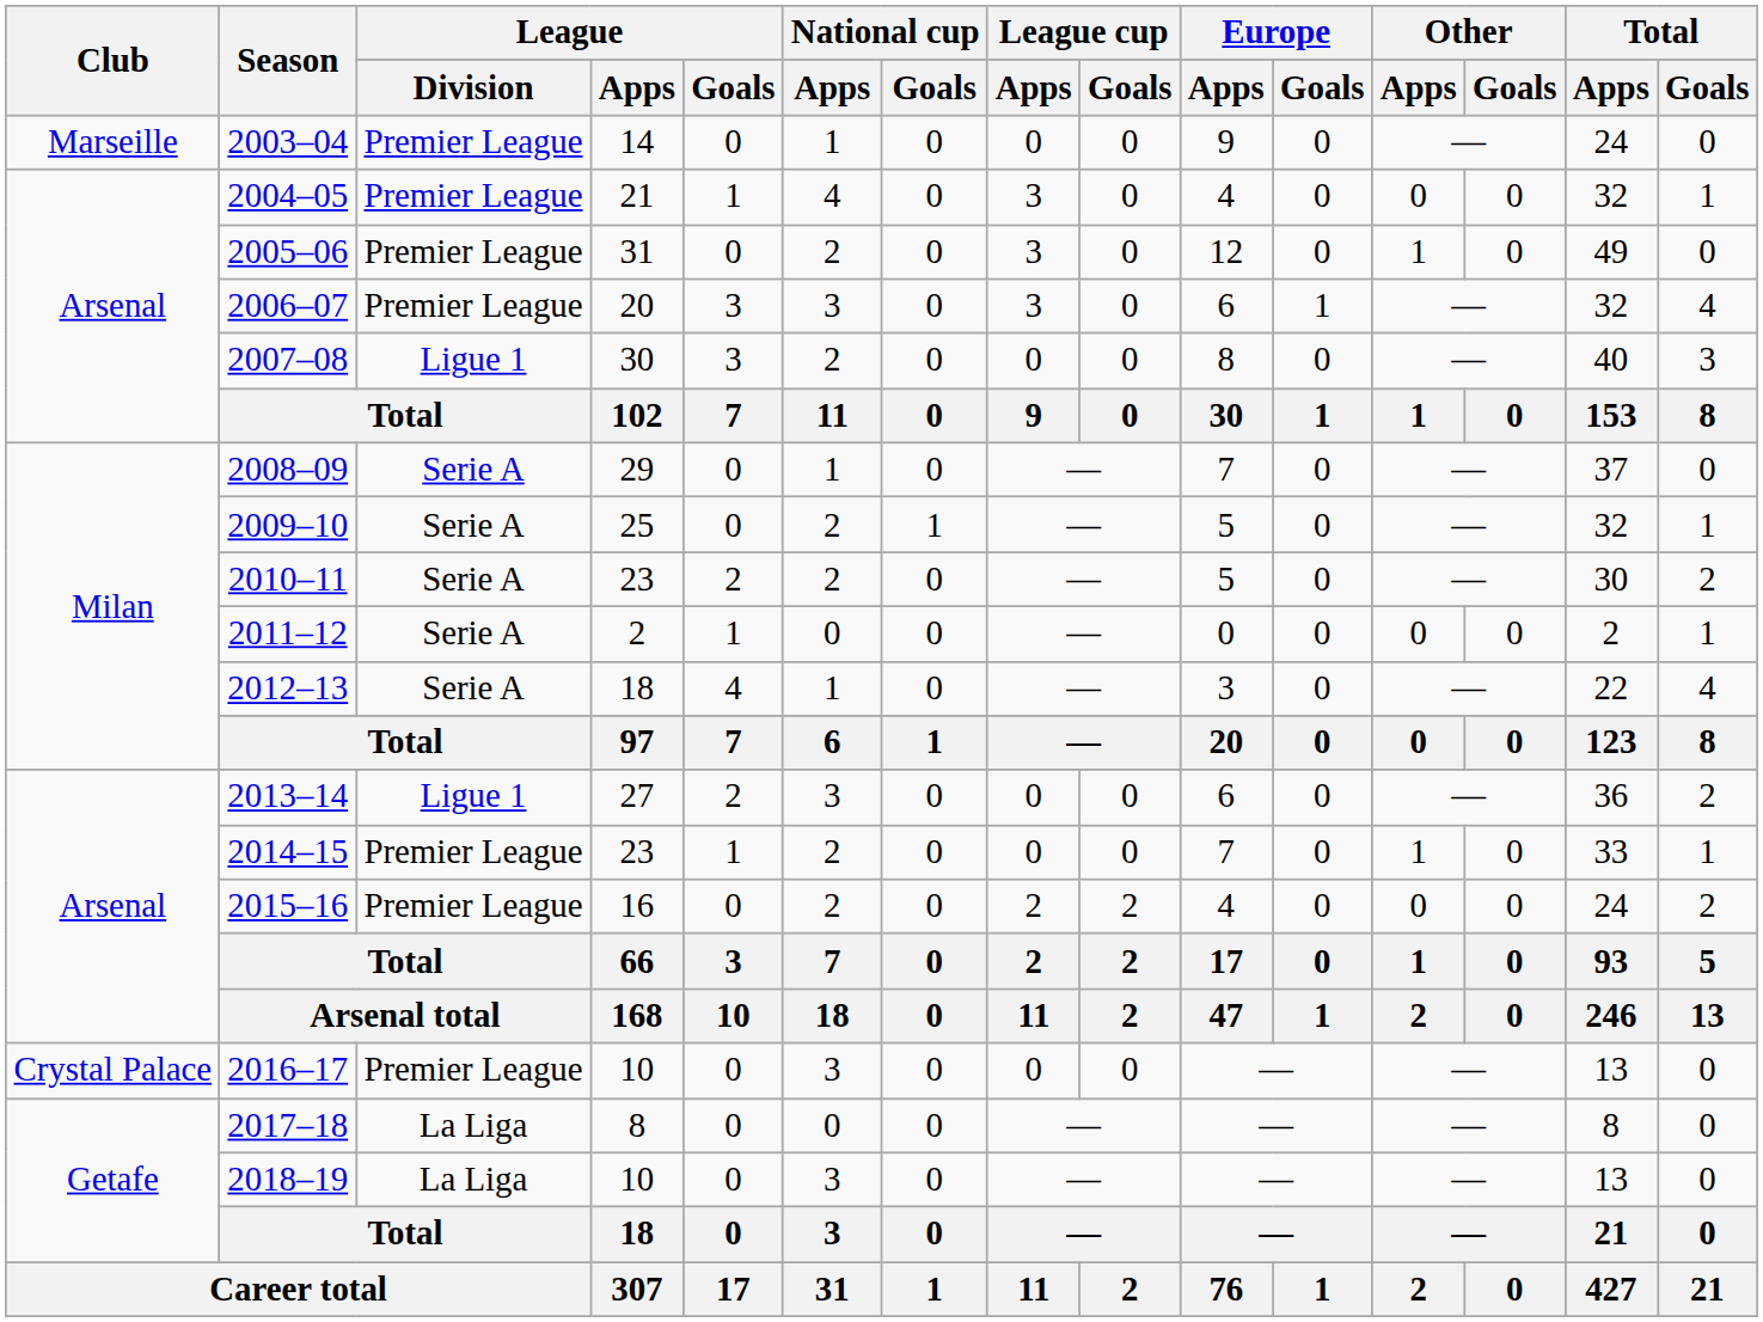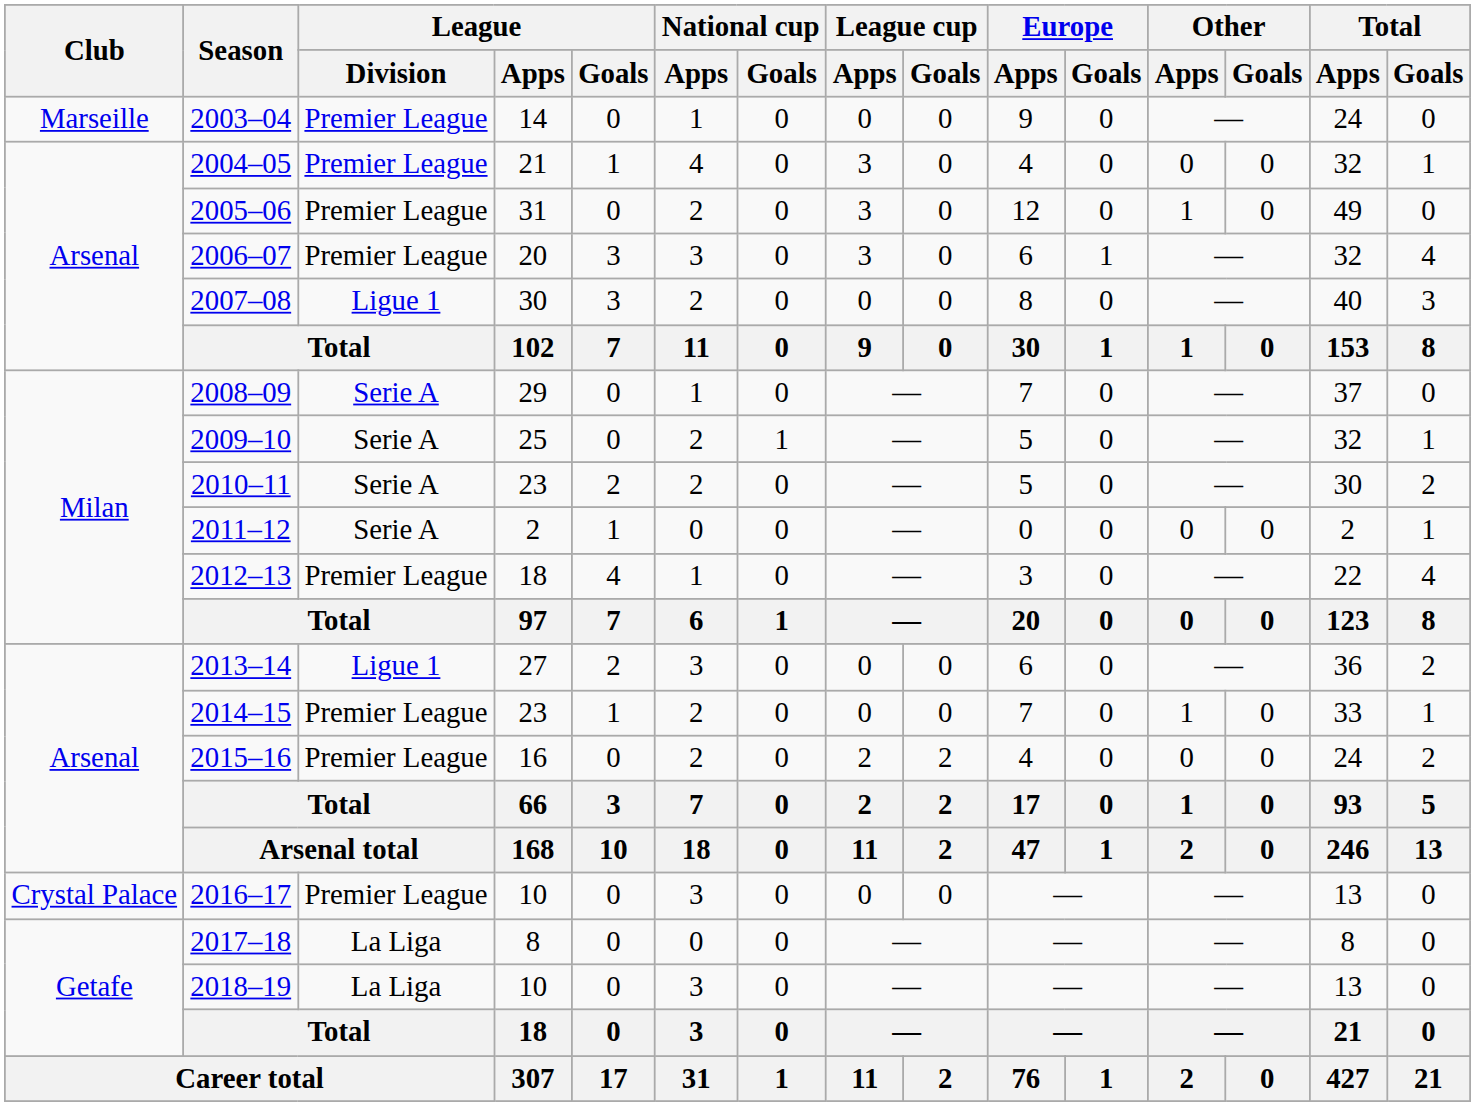 <table class="wikitable" style="text-align:center">
 <tr>
 <th rowspan=2>Club</th>
 <th rowspan=2>Season</th>
 <th colspan=3>League</th>
 <th colspan=2>National cup</th>
 <th colspan=2>League cup</th>
 <th colspan=2><a href='#'>Europe</a></th>
 <th colspan=2>Other</th>
 <th colspan=2>Total</th>
 </tr>
 <tr>
 <th>Division</th>
 <th>Apps</th>
 <th>Goals</th>
 <th>Apps</th>
 <th>Goals</th>
 <th>Apps</th>
 <th>Goals</th>
 <th>Apps</th>
 <th>Goals</th>
 <th>Apps</th>
 <th>Goals</th>
 <th>Apps</th>
 <th>Goals</th>
 </tr>
 <tr>
 <td><a href='#'>Marseille</a></td>
 <td><a href='#'>2003–04</a></td>
 <td><a href='#'>Premier League</a></td>
 <td>14</td>
 <td>0</td>
 <td>1</td>
 <td>0</td>
 <td>0</td>
 <td>0</td>
 <td>9</td>
 <td>0</td>
 <td colspan=2>—</td>
 <td>24</td>
 <td>0</td>
 </tr>
 <tr>
 <td rowspan="5"><a href='#'>Arsenal</a></td>
 <td><a href='#'>2004–05</a></td>
 <td><a href='#'>Premier League</a></td>
 <td>21</td>
 <td>1</td>
 <td>4</td>
 <td>0</td>
 <td>3</td>
 <td>0</td>
 <td>4</td>
 <td>0</td>
 <td>0</td>
 <td>0</td>
 <td>32</td>
 <td>1</td>
 </tr>
 <tr>
 <td><a href='#'>2005–06</a></td>
 <td>Premier League</td>
 <td>31</td>
 <td>0</td>
 <td>2</td>
 <td>0</td>
 <td>3</td>
 <td>0</td>
 <td>12</td>
 <td>0</td>
 <td>1</td>
 <td>0</td>
 <td>49</td>
 <td>0</td>
 </tr>
 <tr>
 <td><a href='#'>2006–07</a></td>
 <td>Premier League</td>
 <td>20</td>
 <td>3</td>
 <td>3</td>
 <td>0</td>
 <td>3</td>
 <td>0</td>
 <td>6</td>
 <td>1</td>
 <td colspan=2>—</td>
 <td>32</td>
 <td>4</td>
 </tr>
 <tr>
 <td><a href='#'>2007–08</a></td>
 <td><a href='#'>Ligue 1</a></td>
 <td>30</td>
 <td>3</td>
 <td>2</td>
 <td>0</td>
 <td>0</td>
 <td>0</td>
 <td>8</td>
 <td>0</td>
 <td colspan=2>—</td>
 <td>40</td>
 <td>3</td>
 </tr>
 <tr>
 <th colspan="2">Total</th>
 <th>102</th>
 <th>7</th>
 <th>11</th>
 <th>0</th>
 <th>9</th>
 <th>0</th>
 <th>30</th>
 <th>1</th>
 <th>1</th>
 <th>0</th>
 <th>153</th>
 <th>8</th>
 </tr>
 <tr>
 <td rowspan="6"><a href='#'>Milan</a></td>
 <td><a href='#'>2008–09</a></td>
 <td><a href='#'>Serie A</a></td>
 <td>29</td>
 <td>0</td>
 <td>1</td>
 <td>0</td>
 <td colspan=2>—</td>
 <td>7</td>
 <td>0</td>
 <td colspan=2>—</td>
 <td>37</td>
 <td>0</td>
 </tr>
 <tr>
 <td><a href='#'>2009–10</a></td>
 <td>Serie A</td>
 <td>25</td>
 <td>0</td>
 <td>2</td>
 <td>1</td>
 <td colspan=2>—</td>
 <td>5</td>
 <td>0</td>
 <td colspan=2>—</td>
 <td>32</td>
 <td>1</td>
 </tr>
 <tr>
 <td><a href='#'>2010–11</a></td>
 <td>Serie A</td>
 <td>23</td>
 <td>2</td>
 <td>2</td>
 <td>0</td>
 <td colspan=2>—</td>
 <td>5</td>
 <td>0</td>
 <td colspan=2>—</td>
 <td>30</td>
 <td>2</td>
 </tr>
 <tr>
 <td><a href='#'>2011–12</a></td>
 <td>Serie A</td>
 <td>2</td>
 <td>1</td>
 <td>0</td>
 <td>0</td>
 <td colspan=2>—</td>
 <td>0</td>
 <td>0</td>
 <td>0</td>
 <td>0</td>
 <td>2</td>
 <td>1</td>
 </tr>
 <tr>
 <td><a href='#'>2012–13</a></td>
-<td>Serie A</td>
+<td>Premier League</td>
 <td>18</td>
 <td>4</td>
 <td>1</td>
 <td>0</td>
 <td colspan=2>—</td>
 <td>3</td>
 <td>0</td>
 <td colspan=2>—</td>
 <td>22</td>
 <td>4</td>
 </tr>
 <tr>
 <th colspan="2">Total</th>
 <th>97</th>
 <th>7</th>
 <th>6</th>
 <th>1</th>
 <th colspan=2>—</th>
 <th>20</th>
 <th>0</th>
 <th>0</th>
 <th>0</th>
 <th>123</th>
 <th>8</th>
 </tr>
 <tr>
 <td rowspan="5"><a href='#'>Arsenal</a></td>
 <td><a href='#'>2013–14</a></td>
 <td><a href='#'>Ligue 1</a></td>
 <td>27</td>
 <td>2</td>
 <td>3</td>
 <td>0</td>
 <td>0</td>
 <td>0</td>
 <td>6</td>
 <td>0</td>
 <td colspan=2>—</td>
 <td>36</td>
 <td>2</td>
 </tr>
 <tr>
 <td><a href='#'>2014–15</a></td>
 <td>Premier League</td>
 <td>23</td>
 <td>1</td>
 <td>2</td>
 <td>0</td>
 <td>0</td>
 <td>0</td>
 <td>7</td>
 <td>0</td>
 <td>1</td>
 <td>0</td>
 <td>33</td>
 <td>1</td>
 </tr>
 <tr>
 <td><a href='#'>2015–16</a></td>
 <td>Premier League</td>
 <td>16</td>
 <td>0</td>
 <td>2</td>
 <td>0</td>
 <td>2</td>
 <td>2</td>
 <td>4</td>
 <td>0</td>
 <td>0</td>
 <td>0</td>
 <td>24</td>
 <td>2</td>
 </tr>
 <tr>
 <th colspan=2>Total</th>
 <th>66</th>
 <th>3</th>
 <th>7</th>
 <th>0</th>
 <th>2</th>
 <th>2</th>
 <th>17</th>
 <th>0</th>
 <th>1</th>
 <th>0</th>
 <th>93</th>
 <th>5</th>
 </tr>
 <tr>
 <th colspan=2>Arsenal total</th>
 <th>168</th>
 <th>10</th>
 <th>18</th>
 <th>0</th>
 <th>11</th>
 <th>2</th>
 <th>47</th>
 <th>1</th>
 <th>2</th>
 <th>0</th>
 <th>246</th>
 <th>13</th>
 </tr>
 <tr>
 <td><a href='#'>Crystal Palace</a></td>
 <td><a href='#'>2016–17</a></td>
 <td>Premier League</td>
 <td>10</td>
 <td>0</td>
 <td>3</td>
 <td>0</td>
 <td>0</td>
 <td>0</td>
 <td colspan="2">—</td>
 <td colspan="2">—</td>
 <td>13</td>
 <td>0</td>
 </tr>
 <tr>
 <td rowspan="3"><a href='#'>Getafe</a></td>
 <td><a href='#'>2017–18</a></td>
 <td>La Liga</td>
 <td>8</td>
 <td>0</td>
 <td>0</td>
 <td>0</td>
 <td colspan="2">—</td>
 <td colspan="2">—</td>
 <td colspan="2">—</td>
 <td>8</td>
 <td>0</td>
 </tr>
 <tr>
 <td><a href='#'>2018–19</a></td>
 <td>La Liga</td>
 <td>10</td>
 <td>0</td>
 <td>3</td>
 <td>0</td>
 <td colspan="2">—</td>
 <td colspan="2">—</td>
 <td colspan="2">—</td>
 <td>13</td>
 <td>0</td>
 </tr>
 <tr>
 <th colspan="2">Total</th>
 <th>18</th>
 <th>0</th>
 <th>3</th>
 <th>0</th>
 <th colspan="2">—</th>
 <th colspan="2">—</th>
 <th colspan="2">—</th>
 <th>21</th>
 <th>0</th>
 </tr>
 <tr>
 <th colspan="3">Career total</th>
 <th>307</th>
 <th>17</th>
 <th>31</th>
 <th>1</th>
 <th>11</th>
 <th>2</th>
 <th>76</th>
 <th>1</th>
 <th>2</th>
 <th>0</th>
 <th>427</th>
 <th>21</th>
 </tr>
 </table>
